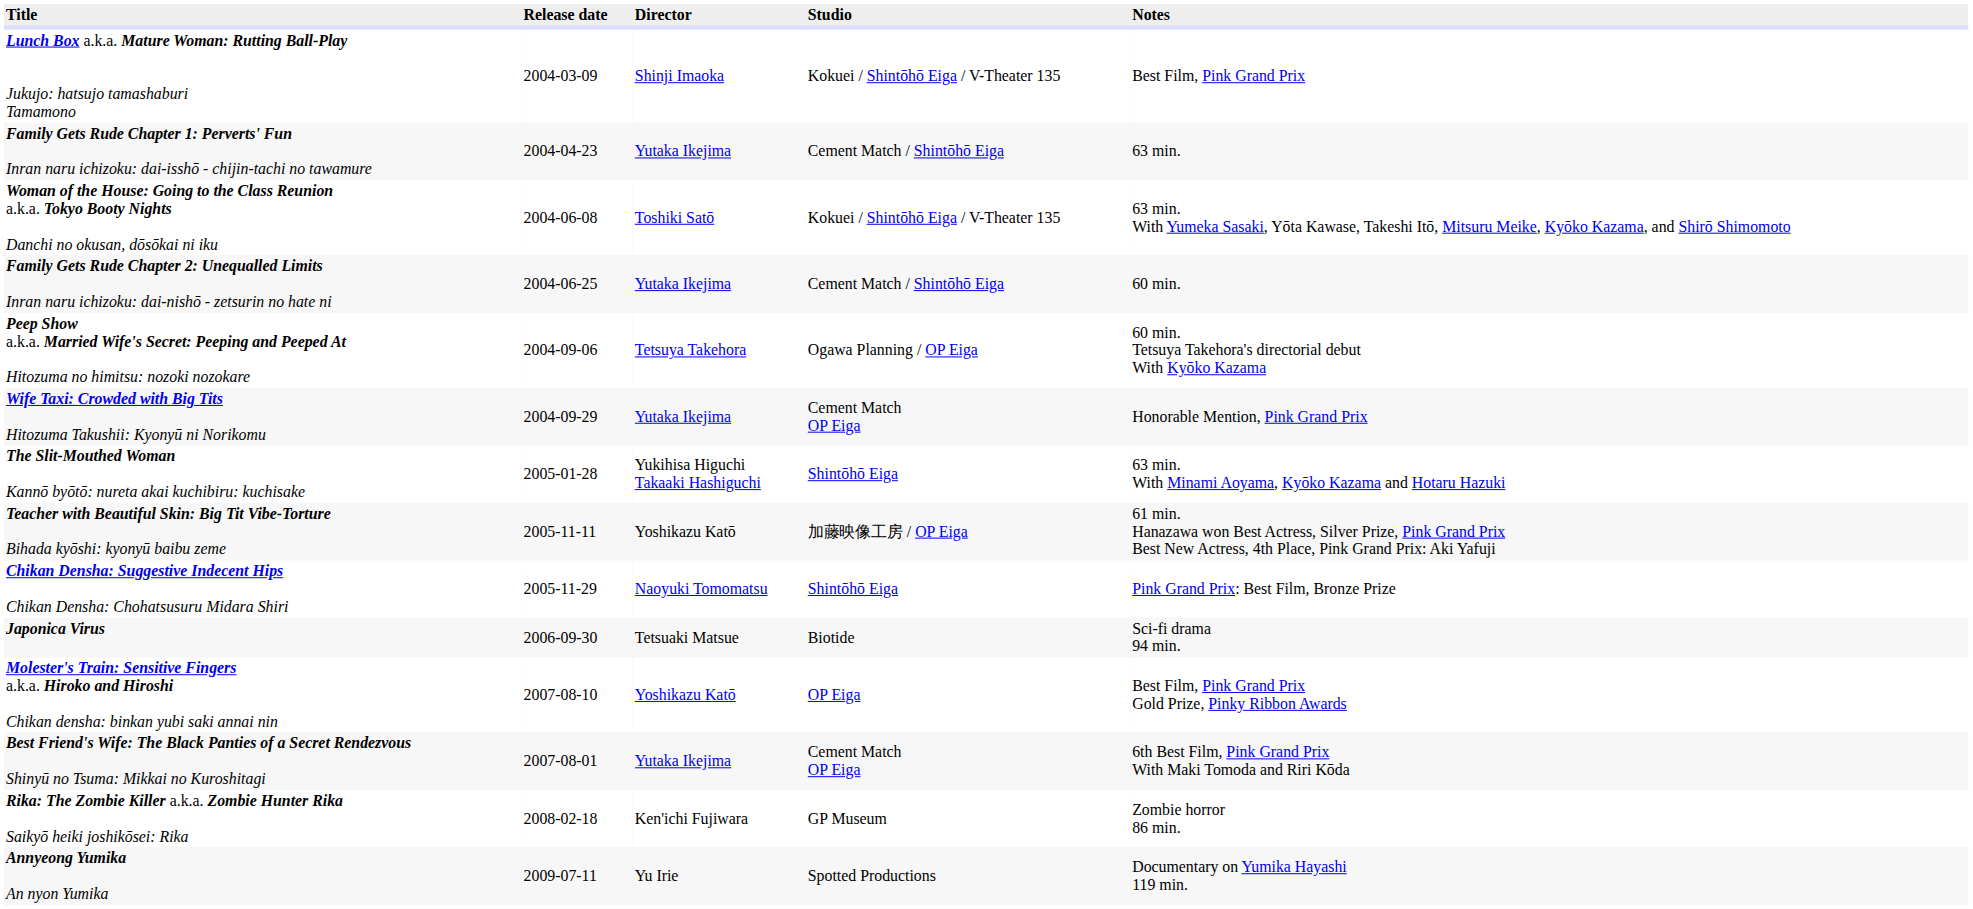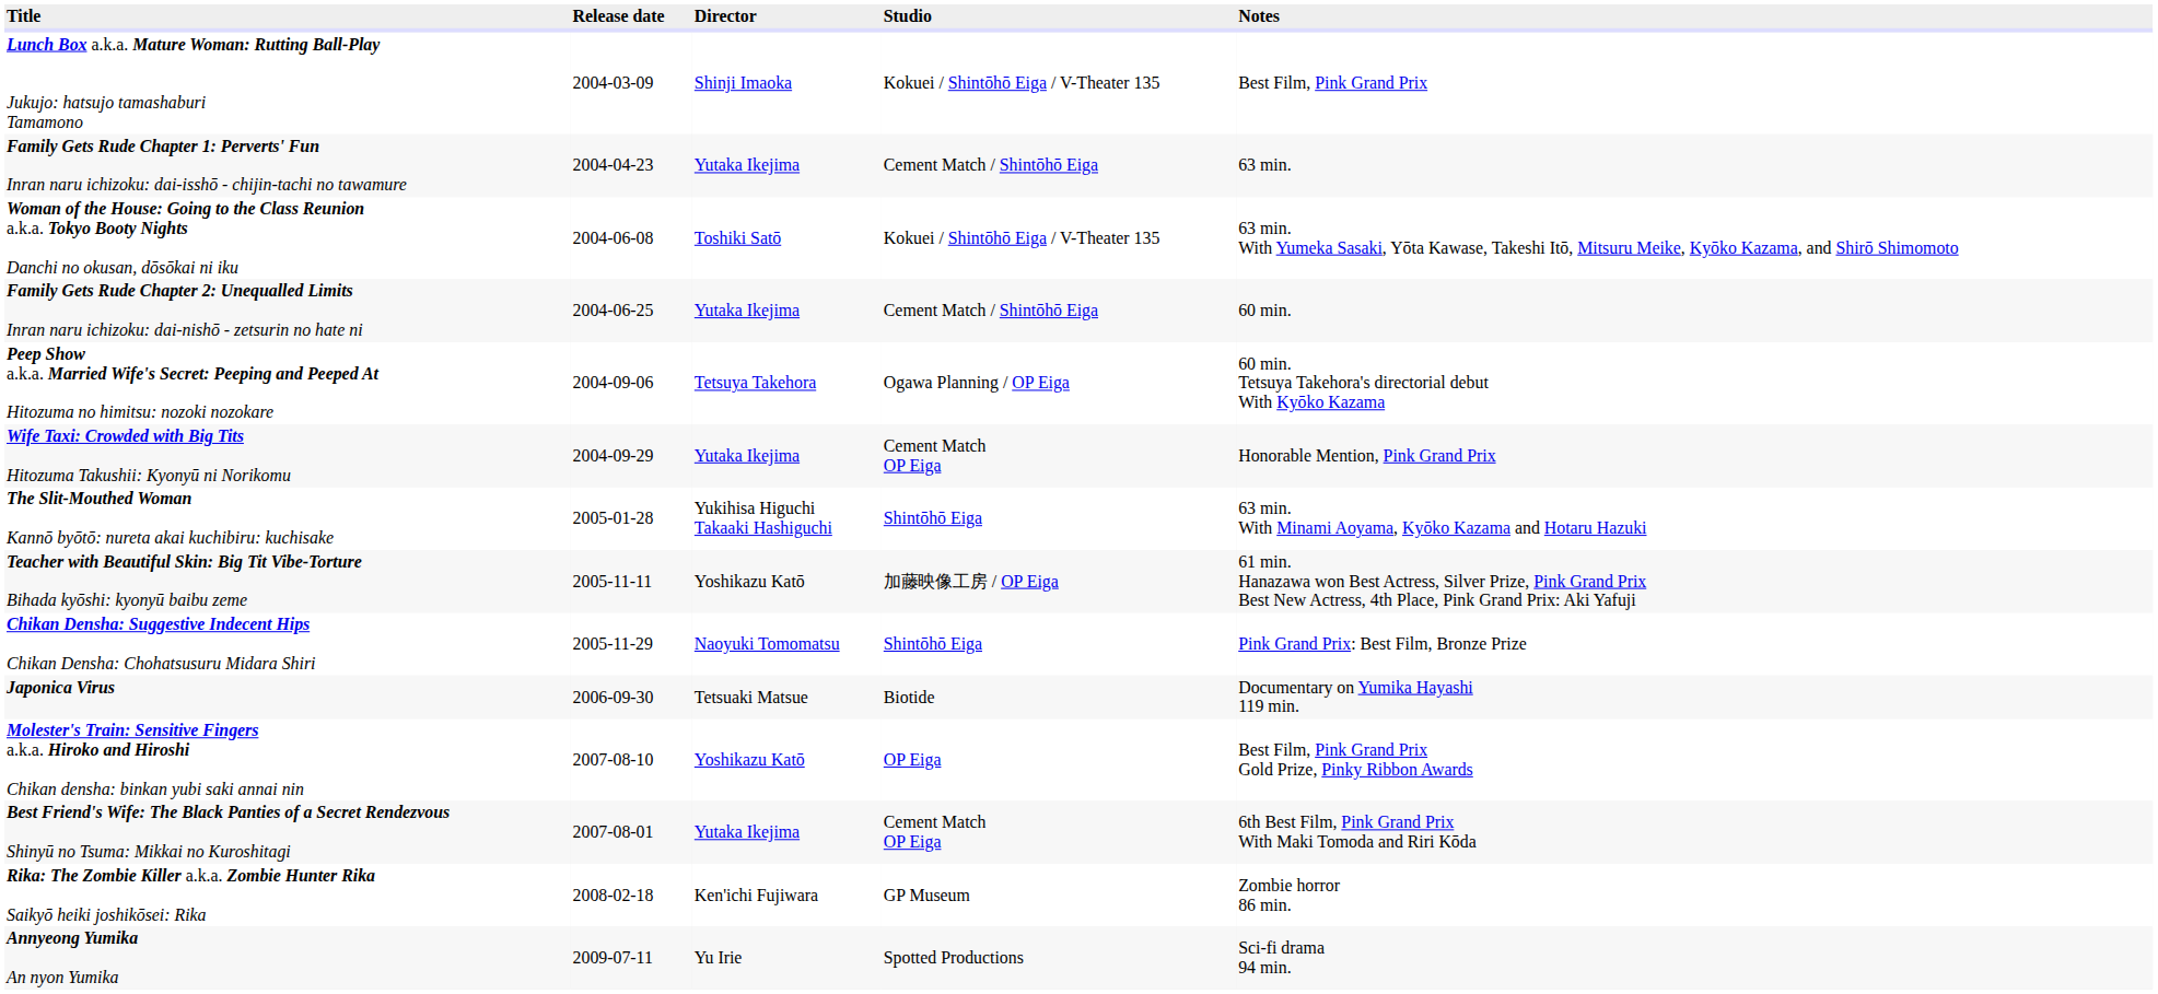 <table cellpadding=2 style="width:100%; text-align:left; border-width:0px; border-collapse:collapse; background:#eee;">
 <tr>
 <th>Title</th>
 <th>Release date</th>
 <th>Director</th>
 <th>Studio</th>
 <th>Notes</th>
 </tr>
 <tr>
 <td colspan=6 style=background-color:#ddf;></td>
 </tr>
 <tr style=background:#fff;>
 <td><strong><em><a href='#'>Lunch Box</a></em></strong> a.k.a. <strong><em>Mature Woman: Rutting Ball-Play</em></strong><br><br><br><em>Jukujo: hatsujo tamashaburi</em><br><em>Tamamono</em></td>
 <td>2004-03-09</td>
 <td><a href='#'>Shinji Imaoka</a></td>
 <td>Kokuei / <a href='#'>Shintōhō Eiga</a> / V-Theater 135</td>
 <td>Best Film, <a href='#'>Pink Grand Prix</a></td>
 </tr>
 <tr style=background:#f7f7f7;>
 <td><strong><em>Family Gets Rude Chapter 1: Perverts' Fun</em></strong><br><br><em>Inran naru ichizoku: dai-isshō - chijin-tachi no tawamure</em></td>
 <td>2004-04-23</td>
 <td><a href='#'>Yutaka Ikejima</a></td>
 <td>Cement Match / <a href='#'>Shintōhō Eiga</a></td>
 <td>63 min.</td>
 </tr>
 <tr style=background:#fff;>
 <td><strong><em>Woman of the House: Going to the Class Reunion</em></strong><br>a.k.a. <strong><em>Tokyo Booty Nights</em></strong><br><br><em>Danchi no okusan, dōsōkai ni iku</em></td>
 <td>2004-06-08</td>
 <td><a href='#'>Toshiki Satō</a></td>
 <td>Kokuei / <a href='#'>Shintōhō Eiga</a> / V-Theater 135</td>
 <td>63 min.<br>With <a href='#'>Yumeka Sasaki</a>, Yōta Kawase, Takeshi Itō, <a href='#'>Mitsuru Meike</a>, <a href='#'>Kyōko Kazama</a>, and <a href='#'>Shirō Shimomoto</a></td>
 </tr>
 <tr style=background:#f7f7f7;>
 <td><strong><em>Family Gets Rude Chapter 2: Unequalled Limits</em></strong><br><br><em>Inran naru ichizoku: dai-nishō - zetsurin no hate ni</em></td>
 <td>2004-06-25</td>
 <td><a href='#'>Yutaka Ikejima</a></td>
 <td>Cement Match / <a href='#'>Shintōhō Eiga</a></td>
 <td>60 min.</td>
 </tr>
 <tr style=background:#fff;>
 <td><strong><em>Peep Show</em></strong><br>a.k.a. <strong><em>Married Wife's Secret: Peeping and Peeped At</em></strong><br><br><em>Hitozuma no himitsu: nozoki nozokare</em></td>
 <td>2004-09-06</td>
 <td><a href='#'>Tetsuya Takehora</a></td>
 <td>Ogawa Planning / <a href='#'>OP Eiga</a></td>
 <td>60 min.<br>Tetsuya Takehora's directorial debut<br>With <a href='#'>Kyōko Kazama</a></td>
 </tr>
 <tr style=background:#f7f7f7;>
 <td><strong><em><a href='#'>Wife Taxi: Crowded with Big Tits</a></em></strong><br><br><em>Hitozuma Takushii: Kyonyū ni Norikomu</em></td>
 <td>2004-09-29</td>
 <td><a href='#'>Yutaka Ikejima</a></td>
 <td>Cement Match<br><a href='#'>OP Eiga</a></td>
 <td>Honorable Mention, <a href='#'>Pink Grand Prix</a></td>
 </tr>
 <tr style=background:#fff;>
 <td><strong><em>The Slit-Mouthed Woman</em></strong><br><br><em>Kannō byōtō: nureta akai kuchibiru: kuchisake</em></td>
 <td>2005-01-28</td>
 <td>Yukihisa Higuchi<br><a href='#'>Takaaki Hashiguchi</a></td>
 <td><a href='#'>Shintōhō Eiga</a></td>
 <td>63 min.<br>With <a href='#'>Minami Aoyama</a>, <a href='#'>Kyōko Kazama</a> and <a href='#'>Hotaru Hazuki</a></td>
 </tr>
 <tr style=background:#f7f7f7;>
 <td><strong><em>Teacher with Beautiful Skin: Big Tit Vibe-Torture</em></strong><br><br><em>Bihada kyōshi: kyonyū baibu zeme</em></td>
 <td>2005-11-11</td>
 <td>Yoshikazu Katō</td>
 <td>加藤映像工房 / <a href='#'>OP Eiga</a></td>
 <td>61 min.<br>Hanazawa won Best Actress, Silver Prize, <a href='#'>Pink Grand Prix</a><br>Best New Actress, 4th Place, Pink Grand Prix: Aki Yafuji</td>
 </tr>
 <tr style=background:#fff;>
 <td><strong><em><a href='#'>Chikan Densha: Suggestive Indecent Hips</a></em></strong><br><br><em>Chikan Densha: Chohatsusuru Midara Shiri</em></td>
 <td>2005-11-29</td>
 <td><a href='#'>Naoyuki Tomomatsu</a></td>
 <td><a href='#'>Shintōhō Eiga</a></td>
 <td><a href='#'>Pink Grand Prix</a>: Best Film, Bronze Prize</td>
 </tr>
 <tr style=background:#f7f7f7;>
 <td><strong><em>Japonica Virus</em></strong><br><br></td>
 <td>2006-09-30</td>
 <td>Tetsuaki Matsue</td>
 <td>Biotide</td>
-<td>Sci-fi drama<br>94 min.</td>
+<td>Documentary on <a href='#'>Yumika Hayashi</a><br>119 min.</td>
 </tr>
 <tr style=background:#fff;>
 <td><strong><em><a href='#'>Molester's Train: Sensitive Fingers</a></em></strong><br>a.k.a. <strong><em>Hiroko and Hiroshi</em></strong><br><br><em>Chikan densha: binkan yubi saki annai nin</em></td>
 <td>2007-08-10</td>
 <td><a href='#'>Yoshikazu Katō</a></td>
 <td><a href='#'>OP Eiga</a></td>
 <td>Best Film, <a href='#'>Pink Grand Prix</a><br>Gold Prize, <a href='#'>Pinky Ribbon Awards</a></td>
 </tr>
 <tr style=background:#f7f7f7;>
 <td><strong><em>Best Friend's Wife: The Black Panties of a Secret Rendezvous</em></strong><br><br><em>Shinyū no Tsuma: Mikkai no Kuroshitagi</em></td>
 <td>2007-08-01</td>
 <td><a href='#'>Yutaka Ikejima</a></td>
 <td>Cement Match<br><a href='#'>OP Eiga</a></td>
 <td>6th Best Film, <a href='#'>Pink Grand Prix</a><br>With Maki Tomoda and Riri Kōda</td>
 </tr>
 <tr style=background:#fff;>
 <td><strong><em>Rika: The Zombie Killer</em></strong> a.k.a. <strong><em>Zombie Hunter Rika</em></strong><br><br><em>Saikyō heiki joshikōsei: Rika </em></td>
 <td>2008-02-18</td>
 <td>Ken'ichi Fujiwara</td>
 <td>GP Museum</td>
 <td>Zombie horror<br>86 min.</td>
 </tr>
 <tr style=background:#f7f7f7;>
 <td><strong><em>Annyeong Yumika</em></strong><br><br><em>An nyon Yumika</em></td>
 <td>2009-07-11</td>
 <td>Yu Irie</td>
 <td>Spotted Productions</td>
-<td>Documentary on <a href='#'>Yumika Hayashi</a><br>119 min.</td>
+<td>Sci-fi drama<br>94 min.</td>
 </tr>
 </table>
